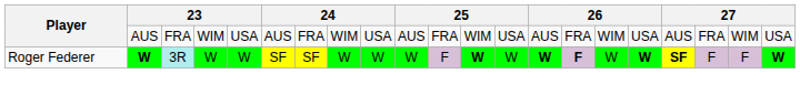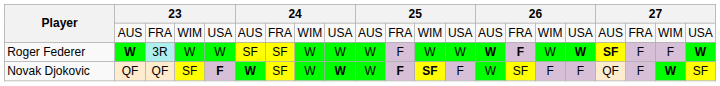 <table class=wikitable style=text-align:center>
 <tr>
 <th rowspan=2 width=140>Player</th>
 <th colspan=4>23</th>
 <th colspan=4>24</th>
 <th colspan=4>25</th>
 <th colspan=4>26</th>
 <th colspan=4>27</th>
 </tr>
 <tr>
 <td>AUS</td>
 <td>FRA</td>
 <td>WIM</td>
 <td>USA</td>
 <td>AUS</td>
 <td>FRA</td>
 <td>WIM</td>
 <td>USA</td>
 <td>AUS</td>
 <td>FRA</td>
 <td>WIM</td>
 <td>USA</td>
 <td>AUS</td>
 <td>FRA</td>
 <td>WIM</td>
 <td>USA</td>
 <td>AUS</td>
 <td>FRA</td>
 <td>WIM</td>
 <td>USA</td>
 </tr>
 <tr>
 <td align=left> Roger Federer</td>
 <td bgcolor=lime><strong>W</strong></td>
 <td bgcolor=#afeeee>3R</td>
 <td bgcolor=lime>W</td>
 <td bgcolor=lime>W</td>
 <td bgcolor=yellow>SF</td>
 <td bgcolor=yellow>SF</td>
 <td bgcolor=lime>W</td>
 <td bgcolor=lime>W</td>
 <td bgcolor=lime>W</td>
 <td bgcolor=thistle>F</td>
-<td bgcolor=lime><strong>W</strong></td>
+<td bgcolor=lime>W</td>
 <td bgcolor=lime>W</td>
 <td bgcolor=lime><strong>W</strong></td>
 <td bgcolor=thistle><strong>F</strong></td>
 <td bgcolor=lime>W</td>
 <td bgcolor=lime><strong>W</strong></td>
 <td bgcolor=yellow><strong>SF</strong></td>
 <td bgcolor=thistle>F</td>
 <td bgcolor=thistle>F</td>
 <td bgcolor=lime><strong>W</strong></td>
 </tr>
+<tr>
+<td align=left> Novak Djokovic</td>
+<td bgcolor=#ffebcd>QF</td>
+<td bgcolor=#ffebcd>QF</td>
+<td bgcolor=yellow>SF</td>
+<td bgcolor=thistle><strong>F</strong></td>
+<td bgcolor=lime><strong>W</strong></td>
+<td bgcolor=yellow>SF</td>
+<td bgcolor=lime>W</td>
+<td bgcolor=lime><strong>W</strong></td>
+<td bgcolor=lime>W</td>
+<td bgcolor=thistle><strong>F</strong></td>
+<td bgcolor=yellow><strong>SF</strong></td>
+<td bgcolor=thistle>F</td>
+<td bgcolor=lime>W</td>
+<td bgcolor=yellow>SF</td>
+<td bgcolor=thistle>F</td>
+<td bgcolor=thistle>F</td>
+<td bgcolor=#ffebcd>QF</td>
+<td bgcolor=thistle>F</td>
+<td bgcolor=lime><strong>W</strong></td>
+<td bgcolor=yellow>SF</td>
+</tr>
 </table>
